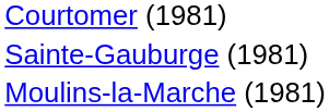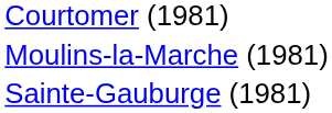 <table>
 <tr>
 <td></td>
 <td><a href='#'>Courtomer</a> (1981)</td>
 </tr>
 <tr>
 <td></td>
-<td><a href='#'>Sainte-Gauburge</a> (1981)</td>
+<td><a href='#'>Moulins-la-Marche</a> (1981)</td>
 </tr>
 <tr>
 <td></td>
-<td><a href='#'>Moulins-la-Marche</a> (1981)</td>
+<td><a href='#'>Sainte-Gauburge</a> (1981)</td>
 </tr>
 </table>
